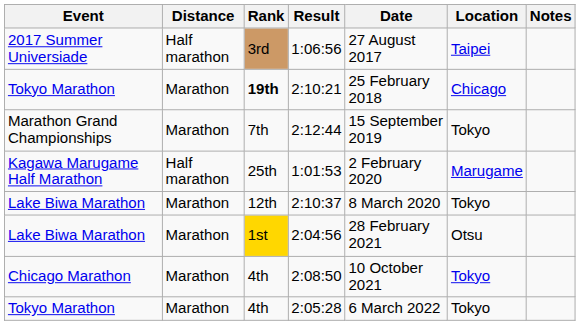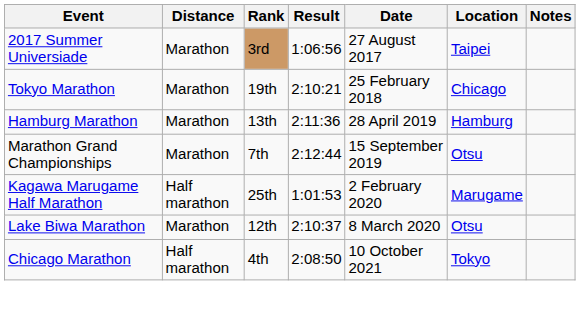 <table class="wikitable sortable">
 <tr>
 <th>Event</th>
 <th>Distance</th>
 <th>Rank</th>
 <th>Result</th>
 <th>Date</th>
 <th>Location</th>
 <th>Notes</th>
 </tr>
 <tr>
 <td><a href='#'> 2017 Summer Universiade</a></td>
-<td>Half marathon</td>
+<td>Marathon</td>
 <td bgcolor=CC9966>3rd</td>
 <td>1:06:56</td>
 <td>27 August 2017</td>
 <td><a href='#'>Taipei</a></td>
 <td></td>
 </tr>
 <tr>
 <td><a href='#'>Tokyo Marathon</a></td>
 <td>Marathon</td>
-<td><strong>19th</strong></td>
+<td>19th</td>
 <td>2:10:21</td>
 <td>25 February 2018</td>
 <td><a href='#'>Chicago</a></td>
+<td></td>
+</tr>
+<tr>
+<td><a href='#'>Hamburg Marathon</a></td>
+<td>Marathon</td>
+<td>13th</td>
+<td>2:11:36</td>
+<td>28 April 2019</td>
+<td><a href='#'>Hamburg</a></td>
 <td></td>
 </tr>
 <tr>
 <td>Marathon Grand Championships</td>
 <td>Marathon</td>
 <td>7th</td>
 <td>2:12:44</td>
 <td>15 September 2019</td>
-<td>Tokyo</td>
+<td><a href='#'>Otsu</a></td>
 <td></td>
 </tr>
 <tr>
 <td><a href='#'>Kagawa Marugame Half Marathon</a></td>
 <td>Half marathon</td>
 <td>25th</td>
 <td>1:01:53</td>
 <td>2 February 2020</td>
 <td><a href='#'>Marugame</a></td>
 <td></td>
 </tr>
 <tr>
 <td><a href='#'>Lake Biwa Marathon</a></td>
 <td>Marathon</td>
 <td>12th</td>
 <td>2:10:37</td>
 <td>8 March 2020</td>
-<td>Tokyo</td>
+<td><a href='#'>Otsu</a></td>
 <td></td>
 </tr>
 <tr>
-<td><a href='#'>Lake Biwa Marathon</a></td>
-<td>Marathon</td>
-<td bgcolor=gold>1st</td>
-<td>2:04:56</td>
-<td>28 February 2021</td>
-<td>Otsu</td>
-<td><strong></strong></td>
-</tr>
-<tr>
 <td><a href='#'>Chicago Marathon</a></td>
-<td>Marathon</td>
+<td>Half marathon</td>
 <td>4th</td>
 <td>2:08:50</td>
 <td>10 October 2021</td>
 <td><a href='#'>Tokyo</a></td>
 <td></td>
 </tr>
-<tr>
-<td><a href='#'>Tokyo Marathon</a></td>
-<td>Marathon</td>
-<td>4th</td>
-<td>2:05:28</td>
-<td>6 March 2022</td>
-<td>Tokyo</td>
-<td></td>
-</tr>
 </table>
